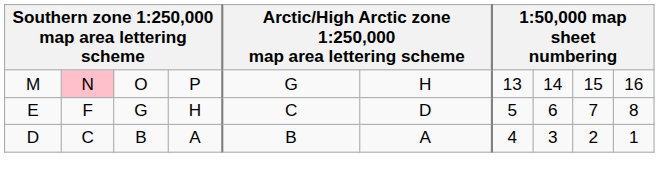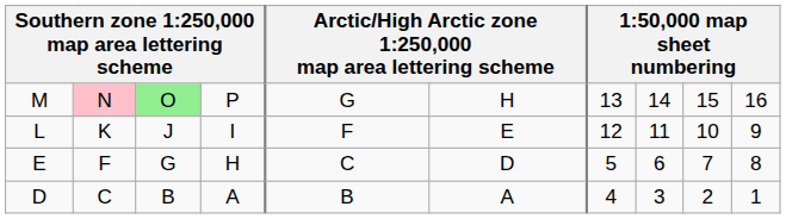 <table class="wikitable">
 <tr>
 <th ! colspan=4>Southern zone 1:250,000<br>map area lettering scheme</th>
 <th colspan=2 style="border-left: 2px solid grey;">Arctic/High Arctic zone 1:250,000<br>map area lettering scheme</th>
 <th colspan=4 style="border-left: 2px solid grey;">1:50,000 map sheet<br>numbering</th>
 </tr>
 <tr style="text-align: center;">
 <td>M</td>
 <td style="background: pink;">N</td>
-<td>O</td>
+<td style="background: lightgreen;">O</td>
 <td>P</td>
 <td style="border-left: 2px solid grey;">G</td>
 <td>H</td>
 <td style="border-left: 2px solid grey;">13</td>
 <td>14</td>
 <td>15</td>
 <td>16</td>
+</tr>
+<tr style="text-align: center;">
+<td>L</td>
+<td>K</td>
+<td>J</td>
+<td>I</td>
+<td style="border-left: 2px solid grey;">F</td>
+<td>E</td>
+<td style="border-left: 2px solid grey;">12</td>
+<td>11</td>
+<td>10</td>
+<td>9</td>
 </tr>
 <tr style="text-align: center;">
 <td>E</td>
 <td>F</td>
 <td>G</td>
 <td>H</td>
 <td style="border-left: 2px solid grey;">C</td>
 <td>D</td>
 <td style="border-left: 2px solid grey;">5</td>
 <td>6</td>
 <td>7</td>
 <td>8</td>
 </tr>
 <tr style="text-align: center;">
 <td>D</td>
 <td>C</td>
 <td>B</td>
 <td>A</td>
 <td style="border-left: 2px solid grey;">B</td>
 <td>A</td>
 <td style="border-left: 2px solid grey;">4</td>
 <td>3</td>
 <td>2</td>
 <td>1</td>
 </tr>
 </table>
